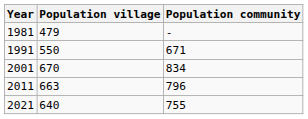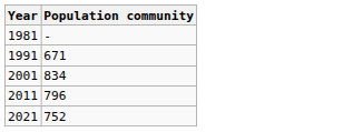 <table class="wikitable">
 <tr>
 <th>Year</th>
-<th>Population village</th>
 <th>Population community</th>
 </tr>
 <tr>
 <td>1981</td>
-<td>479</td>
 <td>-</td>
 </tr>
 <tr>
 <td>1991</td>
-<td>550</td>
 <td>671</td>
 </tr>
 <tr>
 <td>2001</td>
-<td>670</td>
 <td>834</td>
 </tr>
 <tr>
 <td>2011</td>
-<td>663</td>
 <td>796</td>
 </tr>
 <tr>
 <td>2021</td>
-<td>640</td>
-<td>755</td>
+<td>752</td>
 </tr>
 </table>
